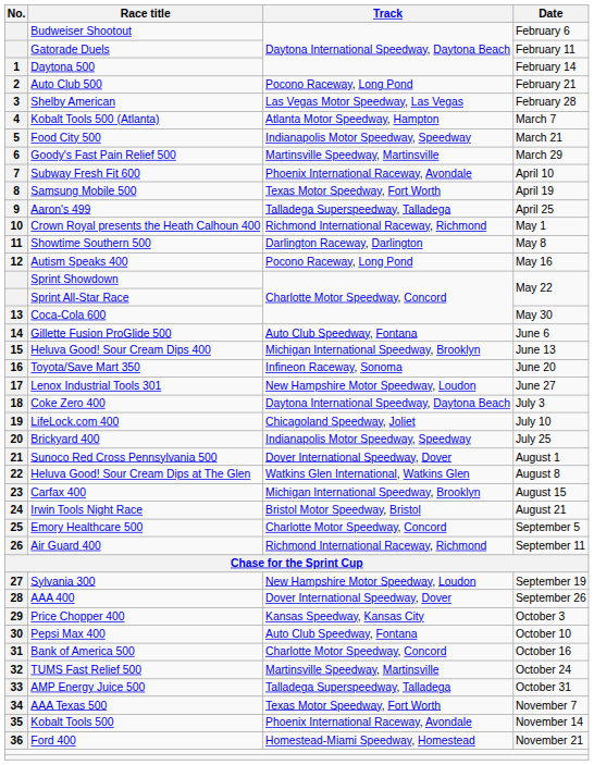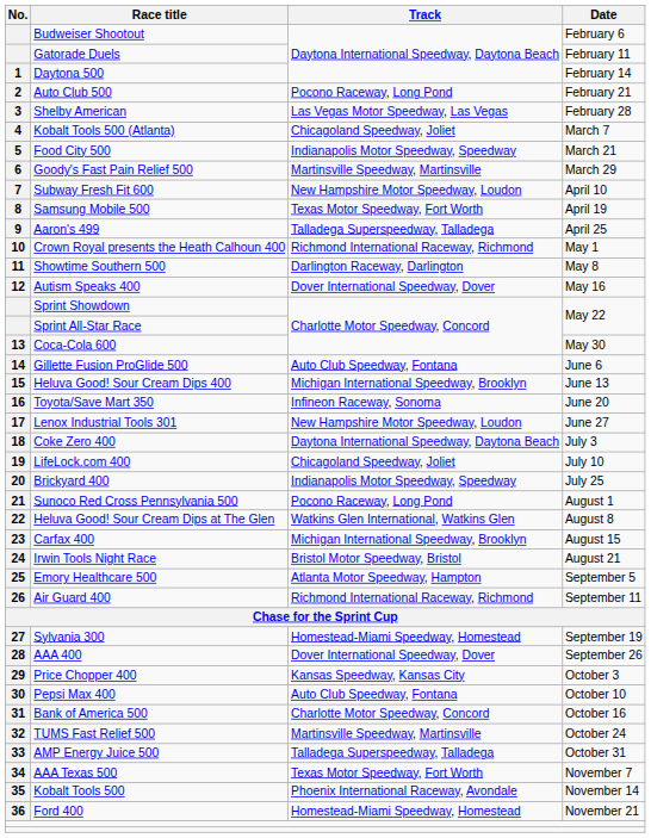 <table class="wikitable" style="font-size:85%;">
 <tr>
 <th>No.</th>
 <th>Race title</th>
 <th><a href='#'>Track</a></th>
 <th>Date</th>
 </tr>
 <tr>
 <th></th>
 <td><a href='#'>Budweiser Shootout</a></td>
 <td rowspan=3><a href='#'>Daytona International Speedway</a>, <a href='#'>Daytona Beach</a></td>
 <td>February 6</td>
 </tr>
 <tr>
 <th></th>
 <td><a href='#'>Gatorade Duels</a></td>
 <td>February 11</td>
 </tr>
 <tr>
 <th>1</th>
 <td><a href='#'>Daytona 500</a></td>
 <td>February 14</td>
 </tr>
 <tr>
 <th>2</th>
 <td><a href='#'>Auto Club 500</a></td>
 <td><a href='#'>Pocono Raceway</a>, <a href='#'>Long Pond</a></td>
 <td>February 21</td>
 </tr>
 <tr>
 <th>3</th>
 <td><a href='#'>Shelby American</a></td>
 <td><a href='#'>Las Vegas Motor Speedway</a>, <a href='#'>Las Vegas</a></td>
 <td>February 28</td>
 </tr>
 <tr>
 <th>4</th>
 <td><a href='#'>Kobalt Tools 500 (Atlanta)</a></td>
-<td><a href='#'>Atlanta Motor Speedway</a>, <a href='#'>Hampton</a></td>
+<td><a href='#'>Chicagoland Speedway</a>, <a href='#'>Joliet</a></td>
 <td>March 7</td>
 </tr>
 <tr>
 <th>5</th>
 <td><a href='#'>Food City 500</a></td>
 <td><a href='#'>Indianapolis Motor Speedway</a>, <a href='#'>Speedway</a></td>
 <td>March 21</td>
 </tr>
 <tr>
 <th>6</th>
 <td><a href='#'>Goody's Fast Pain Relief 500</a></td>
 <td><a href='#'>Martinsville Speedway</a>, <a href='#'>Martinsville</a></td>
 <td>March 29</td>
 </tr>
 <tr>
 <th>7</th>
 <td><a href='#'>Subway Fresh Fit 600</a></td>
-<td><a href='#'>Phoenix International Raceway</a>, <a href='#'>Avondale</a></td>
+<td><a href='#'>New Hampshire Motor Speedway</a>, <a href='#'>Loudon</a></td>
 <td>April 10</td>
 </tr>
 <tr>
 <th>8</th>
 <td><a href='#'>Samsung Mobile 500</a></td>
 <td><a href='#'>Texas Motor Speedway</a>, <a href='#'>Fort Worth</a></td>
 <td>April 19</td>
 </tr>
 <tr>
 <th>9</th>
 <td><a href='#'>Aaron's 499</a></td>
 <td><a href='#'>Talladega Superspeedway</a>, <a href='#'>Talladega</a></td>
 <td>April 25</td>
 </tr>
 <tr>
 <th>10</th>
 <td><a href='#'>Crown Royal presents the Heath Calhoun 400</a></td>
 <td><a href='#'>Richmond International Raceway</a>, <a href='#'>Richmond</a></td>
 <td>May 1</td>
 </tr>
 <tr>
 <th>11</th>
 <td><a href='#'>Showtime Southern 500</a></td>
 <td><a href='#'>Darlington Raceway</a>, <a href='#'>Darlington</a></td>
 <td>May 8</td>
 </tr>
 <tr>
 <th>12</th>
 <td><a href='#'>Autism Speaks 400</a></td>
-<td><a href='#'>Pocono Raceway</a>, <a href='#'>Long Pond</a></td>
+<td><a href='#'>Dover International Speedway</a>, <a href='#'>Dover</a></td>
 <td>May 16</td>
 </tr>
 <tr>
 <th></th>
 <td><a href='#'>Sprint Showdown</a></td>
 <td rowspan=3><a href='#'>Charlotte Motor Speedway</a>, <a href='#'>Concord</a></td>
 <td rowspan=2>May 22</td>
 </tr>
 <tr>
 <th></th>
 <td><a href='#'>Sprint All-Star Race</a></td>
 </tr>
 <tr>
 <th>13</th>
 <td><a href='#'>Coca-Cola 600</a></td>
 <td>May 30</td>
 </tr>
 <tr>
 <th>14</th>
 <td><a href='#'>Gillette Fusion ProGlide 500</a></td>
 <td><a href='#'>Auto Club Speedway</a>, <a href='#'>Fontana</a></td>
 <td>June 6</td>
 </tr>
 <tr>
 <th>15</th>
 <td><a href='#'>Heluva Good! Sour Cream Dips 400</a></td>
 <td><a href='#'>Michigan International Speedway</a>, <a href='#'>Brooklyn</a></td>
 <td>June 13</td>
 </tr>
 <tr>
 <th>16</th>
 <td><a href='#'>Toyota/Save Mart 350</a></td>
 <td><a href='#'>Infineon Raceway</a>, <a href='#'>Sonoma</a></td>
 <td>June 20</td>
 </tr>
 <tr>
 <th>17</th>
 <td><a href='#'>Lenox Industrial Tools 301</a></td>
 <td><a href='#'>New Hampshire Motor Speedway</a>, <a href='#'>Loudon</a></td>
 <td>June 27</td>
 </tr>
 <tr>
 <th>18</th>
 <td><a href='#'>Coke Zero 400</a></td>
 <td><a href='#'>Daytona International Speedway</a>, <a href='#'>Daytona Beach</a></td>
 <td>July 3</td>
 </tr>
 <tr>
 <th>19</th>
 <td><a href='#'>LifeLock.com 400</a></td>
 <td><a href='#'>Chicagoland Speedway</a>, <a href='#'>Joliet</a></td>
 <td>July 10</td>
 </tr>
 <tr>
 <th>20</th>
 <td><a href='#'>Brickyard 400</a></td>
 <td><a href='#'>Indianapolis Motor Speedway</a>, <a href='#'>Speedway</a></td>
 <td>July 25</td>
 </tr>
 <tr>
 <th>21</th>
 <td><a href='#'>Sunoco Red Cross Pennsylvania 500</a></td>
-<td><a href='#'>Dover International Speedway</a>, <a href='#'>Dover</a></td>
+<td><a href='#'>Pocono Raceway</a>, <a href='#'>Long Pond</a></td>
 <td>August 1</td>
 </tr>
 <tr>
 <th>22</th>
 <td><a href='#'>Heluva Good! Sour Cream Dips at The Glen</a></td>
 <td><a href='#'>Watkins Glen International</a>, <a href='#'>Watkins Glen</a></td>
 <td>August 8</td>
 </tr>
 <tr>
 <th>23</th>
 <td><a href='#'>Carfax 400</a></td>
 <td><a href='#'>Michigan International Speedway</a>, <a href='#'>Brooklyn</a></td>
 <td>August 15</td>
 </tr>
 <tr>
 <th>24</th>
 <td><a href='#'>Irwin Tools Night Race</a></td>
 <td><a href='#'>Bristol Motor Speedway</a>, <a href='#'>Bristol</a></td>
 <td>August 21</td>
 </tr>
 <tr>
 <th>25</th>
 <td><a href='#'>Emory Healthcare 500</a></td>
-<td><a href='#'>Charlotte Motor Speedway</a>, <a href='#'>Concord</a></td>
+<td><a href='#'>Atlanta Motor Speedway</a>, <a href='#'>Hampton</a></td>
 <td>September 5</td>
 </tr>
 <tr>
 <th>26</th>
 <td><a href='#'>Air Guard 400</a></td>
 <td><a href='#'>Richmond International Raceway</a>, <a href='#'>Richmond</a></td>
 <td>September 11</td>
 </tr>
 <tr>
 <th colspan="4"><a href='#'>Chase for the Sprint Cup</a></th>
 </tr>
 <tr>
 <th>27</th>
 <td><a href='#'>Sylvania 300</a></td>
-<td><a href='#'>New Hampshire Motor Speedway</a>, <a href='#'>Loudon</a></td>
+<td><a href='#'>Homestead-Miami Speedway</a>, <a href='#'>Homestead</a></td>
 <td>September 19</td>
 </tr>
 <tr>
 <th>28</th>
 <td><a href='#'>AAA 400</a></td>
 <td><a href='#'>Dover International Speedway</a>, <a href='#'>Dover</a></td>
 <td>September 26</td>
 </tr>
 <tr>
 <th>29</th>
 <td><a href='#'>Price Chopper 400</a></td>
 <td><a href='#'>Kansas Speedway</a>, <a href='#'>Kansas City</a></td>
 <td>October 3</td>
 </tr>
 <tr>
 <th>30</th>
 <td><a href='#'>Pepsi Max 400</a></td>
 <td><a href='#'>Auto Club Speedway</a>, <a href='#'>Fontana</a></td>
 <td>October 10</td>
 </tr>
 <tr>
 <th>31</th>
 <td><a href='#'>Bank of America 500</a></td>
 <td><a href='#'>Charlotte Motor Speedway</a>, <a href='#'>Concord</a></td>
 <td>October 16</td>
 </tr>
 <tr>
 <th>32</th>
 <td><a href='#'>TUMS Fast Relief 500</a></td>
 <td><a href='#'>Martinsville Speedway</a>, <a href='#'>Martinsville</a></td>
 <td>October 24</td>
 </tr>
 <tr>
 <th>33</th>
 <td><a href='#'>AMP Energy Juice 500</a></td>
 <td><a href='#'>Talladega Superspeedway</a>, <a href='#'>Talladega</a></td>
 <td>October 31</td>
 </tr>
 <tr>
 <th>34</th>
 <td><a href='#'>AAA Texas 500</a></td>
 <td><a href='#'>Texas Motor Speedway</a>, <a href='#'>Fort Worth</a></td>
 <td>November 7</td>
 </tr>
 <tr>
 <th>35</th>
 <td><a href='#'>Kobalt Tools 500</a></td>
 <td><a href='#'>Phoenix International Raceway</a>, <a href='#'>Avondale</a></td>
 <td>November 14</td>
 </tr>
 <tr>
 <th>36</th>
 <td><a href='#'>Ford 400</a></td>
 <td><a href='#'>Homestead-Miami Speedway</a>, <a href='#'>Homestead</a></td>
 <td>November 21</td>
 </tr>
 <tr>
 <td colspan="6"></td>
 </tr>
 <tr>
 <td colspan="6"></td>
 </tr>
 </table>
